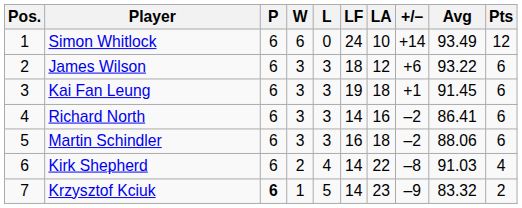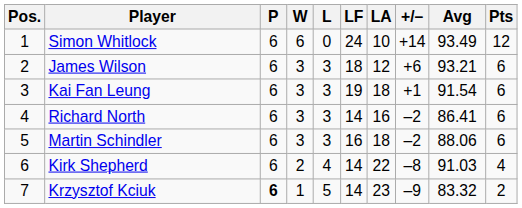 <table class="wikitable" style="text-align:center; margin: 1em auto 1em auto, align:left">
 <tr>
 <th width=20>Pos.</th>
 <th width=212>Player</th>
 <th width=20>P</th>
 <th width=20>W</th>
 <th width=20>L</th>
 <th width=20>LF</th>
 <th width=20>LA</th>
 <th width=25>+/–</th>
 <th width=50>Avg</th>
 <th width=20>Pts</th>
 </tr>
 <tr style=>
 <td>1</td>
 <td align=left> <a href='#'>Simon Whitlock</a></td>
 <td>6</td>
 <td>6</td>
 <td>0</td>
 <td>24</td>
 <td>10</td>
 <td>+14</td>
 <td>93.49</td>
 <td>12</td>
 </tr>
 <tr style=>
 <td>2</td>
 <td align=left> <a href='#'>James Wilson</a></td>
 <td>6</td>
 <td>3</td>
 <td>3</td>
 <td>18</td>
 <td>12</td>
 <td>+6</td>
-<td>93.22</td>
+<td>93.21</td>
 <td>6</td>
 </tr>
 <tr style=>
 <td>3</td>
 <td align=left> <a href='#'>Kai Fan Leung</a></td>
 <td>6</td>
 <td>3</td>
 <td>3</td>
 <td>19</td>
 <td>18</td>
 <td>+1</td>
-<td>91.45</td>
+<td>91.54</td>
 <td>6</td>
 </tr>
 <tr style=>
 <td>4</td>
 <td align=left> <a href='#'>Richard North</a></td>
 <td>6</td>
 <td>3</td>
 <td>3</td>
 <td>14</td>
 <td>16</td>
 <td>–2</td>
 <td>86.41</td>
 <td>6</td>
 </tr>
 <tr style=>
 <td>5</td>
 <td align=left> <a href='#'>Martin Schindler</a></td>
 <td>6</td>
 <td>3</td>
 <td>3</td>
 <td>16</td>
 <td>18</td>
 <td>–2</td>
 <td>88.06</td>
 <td>6</td>
 </tr>
 <tr style=>
 <td>6</td>
 <td align=left> <a href='#'>Kirk Shepherd</a></td>
 <td>6</td>
 <td>2</td>
 <td>4</td>
 <td>14</td>
 <td>22</td>
 <td>–8</td>
 <td>91.03</td>
 <td>4</td>
 </tr>
 <tr style=>
 <td>7</td>
 <td align=left> <a href='#'>Krzysztof Kciuk</a></td>
 <td><strong>6</strong></td>
 <td>1</td>
 <td>5</td>
 <td>14</td>
 <td>23</td>
 <td>–9</td>
 <td>83.32</td>
 <td>2</td>
 </tr>
 </table>
